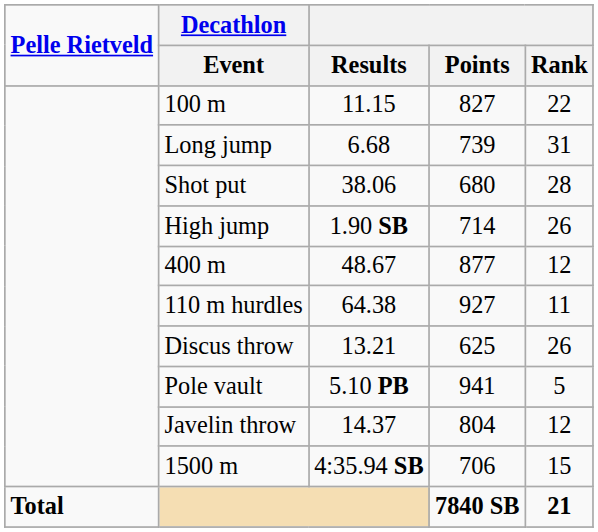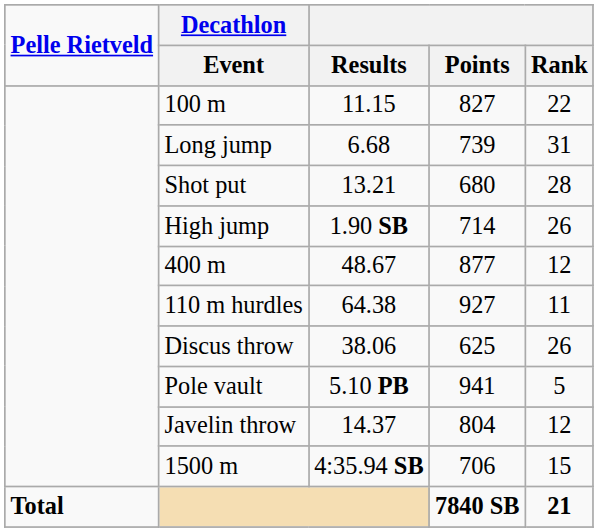 <table class=wikitable style="font-size:90%;">
 <tr>
 <td rowspan="2"><strong><a href='#'>Pelle Rietveld</a></strong></td>
 <th><a href='#'>Decathlon</a></th>
 <th colspan="3"></th>
 </tr>
 <tr>
 <th>Event</th>
 <th>Results</th>
 <th>Points</th>
 <th>Rank</th>
 </tr>
 <tr style="border-top: single;">
 <td rowspan="10"></td>
 <td>100 m</td>
 <td align=center>11.15</td>
 <td align=center>827</td>
 <td align=center>22</td>
 </tr>
 <tr>
 <td>Long jump</td>
 <td align=center>6.68</td>
 <td align=center>739</td>
 <td align=center>31</td>
 </tr>
 <tr>
 <td>Shot put</td>
-<td align=center>38.06</td>
+<td align=center>13.21</td>
 <td align=center>680</td>
 <td align=center>28</td>
 </tr>
 <tr>
 <td>High jump</td>
 <td align=center>1.90 <strong>SB</strong></td>
 <td align=center>714</td>
 <td align=center>26</td>
 </tr>
 <tr>
 <td>400 m</td>
 <td align=center>48.67</td>
 <td align=center>877</td>
 <td align=center>12</td>
 </tr>
 <tr>
 <td>110 m hurdles</td>
 <td align=center>64.38</td>
 <td align=center>927</td>
 <td align=center>11</td>
 </tr>
 <tr>
 <td>Discus throw</td>
-<td align=center>13.21</td>
+<td align=center>38.06</td>
 <td align=center>625</td>
 <td align=center>26</td>
 </tr>
 <tr>
 <td>Pole vault</td>
 <td align=center>5.10 <strong>PB</strong></td>
 <td align=center>941</td>
 <td align=center>5</td>
 </tr>
 <tr>
 <td>Javelin throw</td>
 <td align=center>14.37</td>
 <td align=center>804</td>
 <td align=center>12</td>
 </tr>
 <tr>
 <td>1500 m</td>
 <td align=center>4:35.94 <strong>SB</strong></td>
 <td align=center>706</td>
 <td align=center>15</td>
 </tr>
 <tr style="border-top: single;">
 <td><strong>Total</strong></td>
 <td colspan="2" style="background:wheat;"></td>
 <td align=center><strong>7840 SB </strong></td>
 <td align=center><strong>21</strong></td>
 </tr>
 </table>
